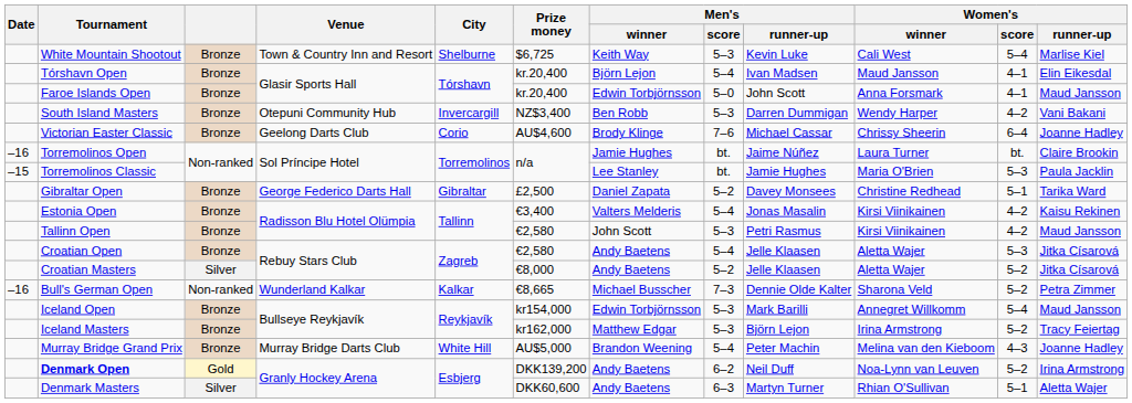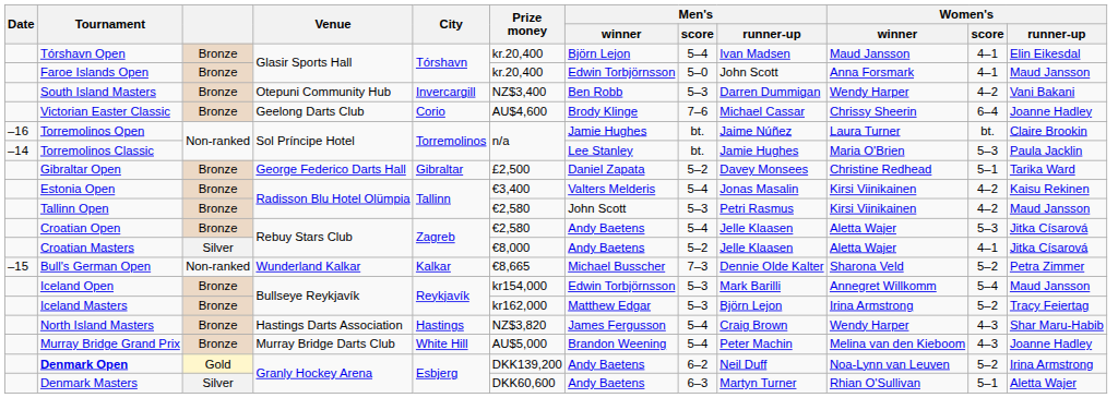 <table class="wikitable sortable" style="font-size: 85%">
 <tr>
 <th rowspan="2">Date</th>
 <th rowspan="2">Tournament</th>
 <th rowspan="2"></th>
 <th rowspan="2">Venue</th>
 <th rowspan="2">City</th>
 <th rowspan="2" class=unsortable>Prize<br>money</th>
 <th colspan="3">Men's</th>
 <th colspan="3">Women's</th>
 </tr>
 <tr>
 <th>winner</th>
 <th class=unsortable>score</th>
 <th>runner-up</th>
 <th>winner</th>
 <th class=unsortable>score</th>
 <th>runner-up</th>
-</tr>
-<tr>
-<td></td>
-<td><a href='#'>White Mountain Shootout</a></td>
-<td bgcolor="ecd9c6" align="center">Bronze</td>
-<td>Town & Country Inn and Resort</td>
-<td> <a href='#'>Shelburne</a></td>
-<td>$6,725</td>
-<td> <a href='#'>Keith Way</a></td>
-<td align="center">5–3</td>
-<td> <a href='#'>Kevin Luke</a></td>
-<td> <a href='#'>Cali West</a></td>
-<td align="center">5–4</td>
-<td> <a href='#'>Marlise Kiel</a></td>
 </tr>
 <tr>
 <td></td>
 <td><a href='#'>Tórshavn Open</a></td>
 <td bgcolor="ecd9c6" align="center">Bronze</td>
 <td rowspan=2>Glasir Sports Hall</td>
 <td rowspan=2> <a href='#'>Tórshavn</a></td>
 <td>kr.20,400</td>
 <td> <a href='#'>Björn Lejon</a></td>
 <td align="center">5–4</td>
 <td> <a href='#'>Ivan Madsen</a></td>
 <td> <a href='#'>Maud Jansson</a></td>
 <td align="center">4–1</td>
 <td> <a href='#'>Elin Eikesdal</a></td>
 </tr>
 <tr>
 <td></td>
 <td><a href='#'>Faroe Islands Open</a></td>
 <td bgcolor="ecd9c6" align="center">Bronze</td>
 <td>kr.20,400</td>
 <td> <a href='#'>Edwin Torbjörnsson</a></td>
 <td align="center">5–0</td>
 <td> John Scott</td>
 <td> <a href='#'>Anna Forsmark</a></td>
 <td align="center">4–1</td>
 <td> <a href='#'>Maud Jansson</a></td>
 </tr>
 <tr>
 <td></td>
 <td><a href='#'>South Island Masters</a></td>
 <td bgcolor="ecd9c6" align="center">Bronze</td>
 <td>Otepuni Community Hub</td>
 <td> <a href='#'>Invercargill</a></td>
 <td>NZ$3,400</td>
 <td> <a href='#'>Ben Robb</a></td>
 <td align="center">5–3</td>
 <td> <a href='#'>Darren Dummigan</a></td>
 <td> <a href='#'>Wendy Harper</a></td>
 <td align="center">4–2</td>
 <td> <a href='#'>Vani Bakani</a></td>
 </tr>
 <tr>
 <td></td>
 <td><a href='#'>Victorian Easter Classic</a></td>
 <td bgcolor="ecd9c6" align="center">Bronze</td>
 <td>Geelong Darts Club</td>
 <td> <a href='#'>Corio</a></td>
 <td>AU$4,600</td>
 <td> <a href='#'>Brody Klinge</a></td>
 <td align="center">7–6</td>
 <td> <a href='#'>Michael Cassar</a></td>
 <td> <a href='#'>Chrissy Sheerin</a></td>
 <td align="center">6–4</td>
 <td> <a href='#'>Joanne Hadley</a></td>
 </tr>
 <tr>
 <td>–16</td>
 <td><a href='#'>Torremolinos Open</a></td>
 <td rowspan=2 align="center">Non-ranked</td>
 <td rowspan=2>Sol Príncipe Hotel</td>
 <td rowspan=2> <a href='#'>Torremolinos</a></td>
 <td rowspan=2>n/a</td>
 <td> <a href='#'>Jamie Hughes</a></td>
 <td align="center">bt.</td>
 <td> <a href='#'>Jaime Núñez</a></td>
 <td> <a href='#'>Laura Turner</a></td>
 <td align="center">bt.</td>
 <td> <a href='#'>Claire Brookin</a></td>
 </tr>
 <tr>
-<td>–15</td>
+<td>–14</td>
 <td><a href='#'>Torremolinos Classic</a></td>
 <td> <a href='#'>Lee Stanley</a></td>
 <td align="center">bt.</td>
 <td> <a href='#'>Jamie Hughes</a></td>
 <td> <a href='#'>Maria O'Brien</a></td>
 <td align="center">5–3</td>
 <td> <a href='#'>Paula Jacklin</a></td>
 </tr>
 <tr>
 <td></td>
 <td><a href='#'>Gibraltar Open</a></td>
 <td bgcolor="ecd9c6" align="center">Bronze</td>
 <td><a href='#'>George Federico Darts Hall</a></td>
 <td> <a href='#'>Gibraltar</a></td>
 <td>£2,500</td>
 <td> <a href='#'>Daniel Zapata</a></td>
 <td align="center">5–2</td>
 <td> <a href='#'>Davey Monsees</a></td>
 <td> <a href='#'>Christine Redhead</a></td>
 <td align="center">5–1</td>
 <td> <a href='#'>Tarika Ward</a></td>
 </tr>
 <tr>
 <td></td>
 <td><a href='#'>Estonia Open</a></td>
 <td bgcolor="ecd9c6" align="center">Bronze</td>
 <td rowspan=2><a href='#'>Radisson Blu Hotel Olümpia</a></td>
 <td rowspan=2> <a href='#'>Tallinn</a></td>
 <td>€3,400</td>
 <td> <a href='#'>Valters Melderis</a></td>
 <td align="center">5–4</td>
 <td> <a href='#'>Jonas Masalin</a></td>
 <td> <a href='#'>Kirsi Viinikainen</a></td>
 <td align="center">4–2</td>
 <td> <a href='#'>Kaisu Rekinen</a></td>
 </tr>
 <tr>
 <td></td>
 <td><a href='#'>Tallinn Open</a></td>
 <td bgcolor="ecd9c6" align="center">Bronze</td>
 <td>€2,580</td>
 <td> John Scott</td>
 <td align="center">5–3</td>
 <td> <a href='#'>Petri Rasmus</a></td>
 <td> <a href='#'>Kirsi Viinikainen</a></td>
 <td align="center">4–2</td>
 <td> <a href='#'>Maud Jansson</a></td>
 </tr>
 <tr>
 <td></td>
 <td><a href='#'>Croatian Open</a></td>
 <td bgcolor="ecd9c6" align="center">Bronze</td>
 <td rowspan=2>Rebuy Stars Club</td>
 <td rowspan=2> <a href='#'>Zagreb</a></td>
 <td>€2,580</td>
 <td> <a href='#'>Andy Baetens</a></td>
 <td align="center">5–4</td>
 <td> <a href='#'>Jelle Klaasen</a></td>
 <td> <a href='#'>Aletta Wajer</a></td>
 <td align="center">5–3</td>
 <td> <a href='#'>Jitka Císarová</a></td>
 </tr>
 <tr>
 <td></td>
 <td><a href='#'>Croatian Masters</a></td>
 <td bgcolor="f2f2f2" align="center">Silver</td>
 <td>€8,000</td>
 <td> <a href='#'>Andy Baetens</a></td>
 <td align="center">5–2</td>
 <td> <a href='#'>Jelle Klaasen</a></td>
 <td> <a href='#'>Aletta Wajer</a></td>
-<td align="center">5–2</td>
+<td align="center">4–1</td>
 <td> <a href='#'>Jitka Císarová</a></td>
 </tr>
 <tr>
-<td>–16</td>
+<td>–15</td>
 <td><a href='#'>Bull's German Open</a></td>
 <td align="center">Non-ranked</td>
 <td><a href='#'>Wunderland Kalkar</a></td>
 <td> <a href='#'>Kalkar</a></td>
 <td>€8,665</td>
 <td> <a href='#'>Michael Busscher</a></td>
 <td align="center">7–3</td>
 <td> <a href='#'>Dennie Olde Kalter</a></td>
 <td> <a href='#'>Sharona Veld</a></td>
 <td align="center">5–2</td>
 <td> <a href='#'>Petra Zimmer</a></td>
 </tr>
 <tr>
 <td></td>
 <td><a href='#'>Iceland Open</a></td>
 <td bgcolor="ecd9c6" align="center">Bronze</td>
 <td rowspan=2>Bullseye Reykjavík</td>
 <td rowspan=2> <a href='#'>Reykjavík</a></td>
 <td>kr154,000</td>
 <td> <a href='#'>Edwin Torbjörnsson</a></td>
 <td align="center">5–3</td>
 <td> <a href='#'>Mark Barilli</a></td>
 <td> <a href='#'>Annegret Willkomm</a></td>
 <td align="center">5–4</td>
 <td> <a href='#'>Maud Jansson</a></td>
 </tr>
 <tr>
 <td></td>
 <td><a href='#'>Iceland Masters</a></td>
 <td bgcolor="ecd9c6" align="center">Bronze</td>
 <td>kr162,000</td>
 <td> <a href='#'>Matthew Edgar</a></td>
 <td align="center">5–3</td>
 <td> <a href='#'>Björn Lejon</a></td>
 <td> <a href='#'>Irina Armstrong</a></td>
 <td align="center">5–2</td>
 <td> <a href='#'>Tracy Feiertag</a></td>
+</tr>
+<tr>
+<td></td>
+<td><a href='#'>North Island Masters</a></td>
+<td bgcolor="ecd9c6" align="center">Bronze</td>
+<td>Hastings Darts Association</td>
+<td> <a href='#'>Hastings</a></td>
+<td>NZ$3,820</td>
+<td> <a href='#'>James Fergusson</a></td>
+<td align="center">5–4</td>
+<td> <a href='#'>Craig Brown</a></td>
+<td> <a href='#'>Wendy Harper</a></td>
+<td align="center">4–3</td>
+<td> <a href='#'>Shar Maru-Habib</a></td>
 </tr>
 <tr>
 <td></td>
 <td><a href='#'>Murray Bridge Grand Prix</a></td>
 <td bgcolor="ecd9c6" align="center">Bronze</td>
 <td>Murray Bridge Darts Club</td>
 <td> <a href='#'>White Hill</a></td>
 <td>AU$5,000</td>
 <td> <a href='#'>Brandon Weening</a></td>
 <td align="center">5–4</td>
 <td> <a href='#'>Peter Machin</a></td>
 <td> <a href='#'>Melina van den Kieboom</a></td>
 <td align="center">4–3</td>
 <td> <a href='#'>Joanne Hadley</a></td>
 </tr>
 <tr>
 <td></td>
 <td><strong><a href='#'>Denmark Open</a></strong></td>
 <td bgcolor="fff7cc" align="center">Gold</td>
 <td rowspan=2><a href='#'>Granly Hockey Arena</a></td>
 <td rowspan=2> <a href='#'>Esbjerg</a></td>
 <td>DKK139,200</td>
 <td> <a href='#'>Andy Baetens</a></td>
 <td align="center">6–2</td>
 <td> <a href='#'>Neil Duff</a></td>
 <td> <a href='#'>Noa-Lynn van Leuven</a></td>
 <td align="center">5–2</td>
 <td> <a href='#'>Irina Armstrong</a></td>
 </tr>
 <tr>
 <td></td>
 <td><a href='#'>Denmark Masters</a></td>
 <td bgcolor="f2f2f2" align="center">Silver</td>
 <td>DKK60,600</td>
 <td> <a href='#'>Andy Baetens</a></td>
 <td align="center">6–3</td>
 <td> <a href='#'>Martyn Turner</a></td>
 <td> <a href='#'>Rhian O'Sullivan</a></td>
 <td align="center">5–1</td>
 <td> <a href='#'>Aletta Wajer</a></td>
 </tr>
 </table>
